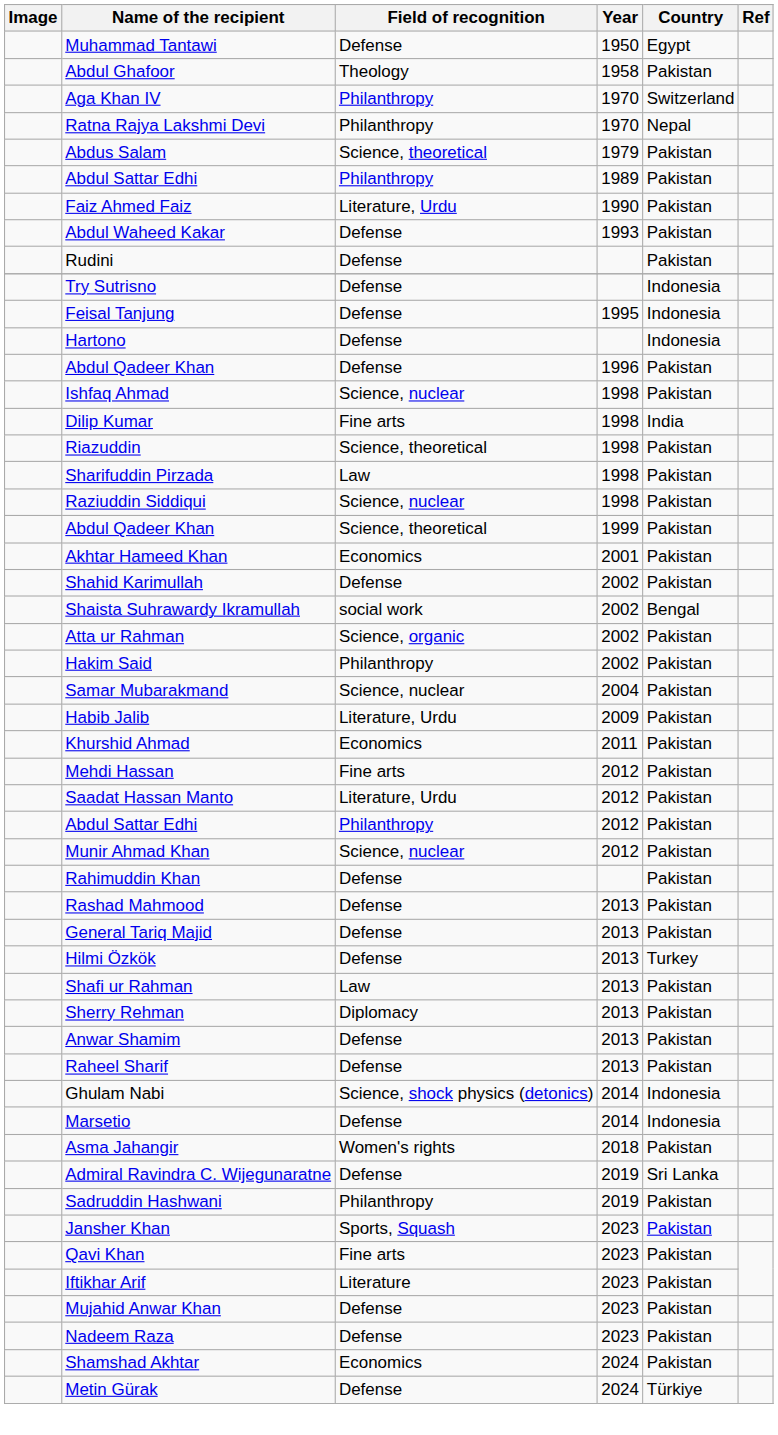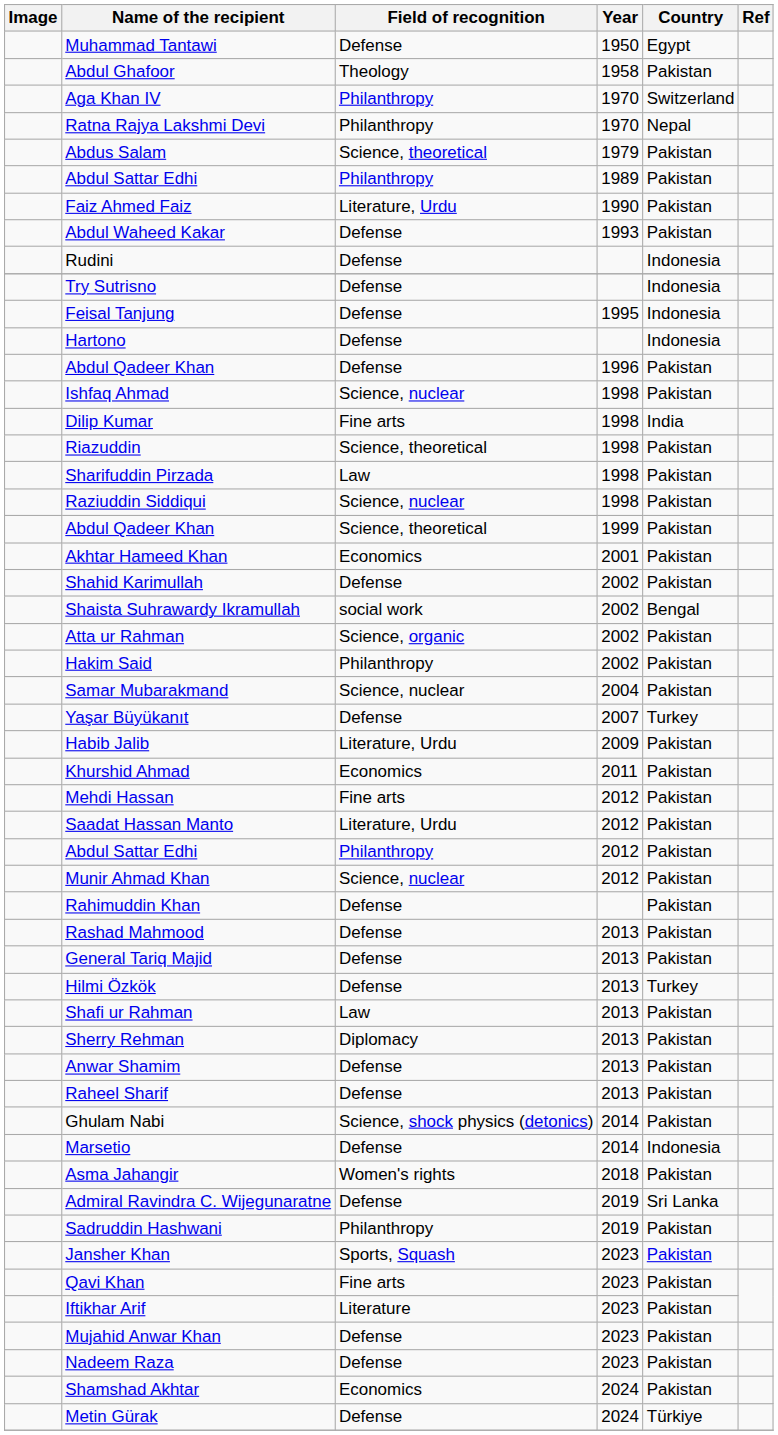 <table class="wikitable sortable">
 <tr>
 <th>Image</th>
 <th>Name of the recipient</th>
 <th>Field of recognition</th>
 <th align=center>Year</th>
 <th>Country</th>
 <th>Ref</th>
 </tr>
 <tr>
 <td></td>
 <td><a href='#'>Muhammad Tantawi</a></td>
 <td>Defense</td>
 <td>1950</td>
 <td>Egypt</td>
 <td></td>
 </tr>
 <tr>
 <td></td>
 <td><a href='#'>Abdul Ghafoor</a></td>
 <td>Theology</td>
 <td>1958</td>
 <td>Pakistan</td>
 <td></td>
 </tr>
 <tr>
 <td></td>
 <td><a href='#'>Aga Khan IV</a></td>
 <td><a href='#'>Philanthropy</a></td>
 <td>1970</td>
 <td>Switzerland</td>
 <td></td>
 </tr>
 <tr>
 <td></td>
 <td><a href='#'>Ratna Rajya Lakshmi Devi</a></td>
 <td>Philanthropy</td>
 <td>1970</td>
 <td>Nepal</td>
 <td></td>
 </tr>
 <tr>
 <td></td>
 <td><a href='#'>Abdus Salam</a></td>
 <td>Science, <a href='#'>theoretical</a></td>
 <td>1979</td>
 <td>Pakistan</td>
 <td></td>
 </tr>
 <tr>
 <td></td>
 <td><a href='#'>Abdul Sattar Edhi</a></td>
 <td><a href='#'>Philanthropy</a></td>
 <td>1989</td>
 <td>Pakistan</td>
 <td></td>
 </tr>
 <tr>
 <td></td>
 <td><a href='#'>Faiz Ahmed Faiz</a></td>
 <td>Literature, <a href='#'>Urdu</a></td>
 <td>1990</td>
 <td>Pakistan</td>
 <td></td>
 </tr>
 <tr>
 <td></td>
 <td><a href='#'>Abdul Waheed Kakar</a></td>
 <td>Defense</td>
 <td>1993</td>
 <td>Pakistan</td>
 <td></td>
 </tr>
 <tr>
 <td></td>
 <td>Rudini</td>
 <td>Defense</td>
 <td></td>
-<td>Pakistan</td>
+<td>Indonesia</td>
 <td></td>
 </tr>
 <tr>
 </tr>
 <tr>
 <td></td>
 <td><a href='#'>Try Sutrisno</a></td>
 <td>Defense</td>
 <td></td>
 <td>Indonesia</td>
 <td></td>
 </tr>
 <tr>
 <td></td>
 <td><a href='#'>Feisal Tanjung</a></td>
 <td>Defense</td>
 <td>1995</td>
 <td>Indonesia</td>
 <td></td>
 </tr>
 <tr>
 <td></td>
 <td><a href='#'>Hartono</a></td>
 <td>Defense</td>
 <td></td>
 <td>Indonesia</td>
 <td></td>
 </tr>
 <tr>
 <td></td>
 <td><a href='#'>Abdul Qadeer Khan</a></td>
 <td>Defense</td>
 <td>1996</td>
 <td>Pakistan</td>
 <td></td>
 </tr>
 <tr>
 <td></td>
 <td><a href='#'>Ishfaq Ahmad</a></td>
 <td>Science, <a href='#'>nuclear</a></td>
 <td>1998</td>
 <td>Pakistan</td>
 <td></td>
 </tr>
 <tr>
 <td></td>
 <td><a href='#'>Dilip Kumar</a></td>
 <td>Fine arts</td>
 <td>1998</td>
 <td>India</td>
 <td></td>
 </tr>
 <tr>
 <td></td>
 <td><a href='#'>Riazuddin</a></td>
 <td>Science, theoretical</td>
 <td>1998</td>
 <td>Pakistan</td>
 <td></td>
 </tr>
 <tr>
 <td></td>
 <td><a href='#'>Sharifuddin Pirzada</a></td>
 <td>Law</td>
 <td>1998</td>
 <td>Pakistan</td>
 <td></td>
 </tr>
 <tr>
 <td></td>
 <td><a href='#'>Raziuddin Siddiqui</a></td>
 <td>Science, <a href='#'>nuclear</a></td>
 <td>1998</td>
 <td>Pakistan</td>
 <td></td>
 </tr>
 <tr>
 <td></td>
 <td><a href='#'>Abdul Qadeer Khan</a></td>
 <td>Science, theoretical</td>
 <td>1999</td>
 <td>Pakistan</td>
 <td></td>
 </tr>
 <tr>
 <td></td>
 <td><a href='#'>Akhtar Hameed Khan</a></td>
 <td>Economics</td>
 <td>2001</td>
 <td>Pakistan</td>
 <td></td>
 </tr>
 <tr>
 <td></td>
 <td><a href='#'>Shahid Karimullah</a></td>
 <td>Defense</td>
 <td>2002</td>
 <td>Pakistan</td>
 <td></td>
 </tr>
 <tr>
 <td></td>
 <td><a href='#'>Shaista Suhrawardy Ikramullah</a></td>
 <td>social work</td>
 <td>2002</td>
 <td>Bengal</td>
 <td></td>
 </tr>
 <tr>
 <td></td>
 <td><a href='#'>Atta ur Rahman</a></td>
 <td>Science, <a href='#'>organic</a></td>
 <td>2002</td>
 <td>Pakistan</td>
 <td></td>
 </tr>
 <tr>
 <td></td>
 <td><a href='#'>Hakim Said</a></td>
 <td>Philanthropy</td>
 <td>2002</td>
 <td>Pakistan</td>
 <td></td>
 </tr>
 <tr>
 <td></td>
 <td><a href='#'>Samar Mubarakmand</a></td>
 <td>Science, nuclear</td>
 <td>2004</td>
 <td>Pakistan</td>
 <td></td>
 </tr>
 <tr>
 <td></td>
+<td><a href='#'>Yaşar Büyükanıt</a></td>
+<td>Defense</td>
+<td>2007</td>
+<td>Turkey</td>
+<td></td>
+</tr>
+<tr>
+<td></td>
 <td><a href='#'>Habib Jalib</a></td>
 <td>Literature, Urdu</td>
 <td>2009</td>
 <td>Pakistan</td>
 <td></td>
 </tr>
 <tr>
 <td></td>
 <td><a href='#'>Khurshid Ahmad</a></td>
 <td>Economics</td>
 <td>2011</td>
 <td>Pakistan</td>
 <td></td>
 </tr>
 <tr>
 <td></td>
 <td><a href='#'>Mehdi Hassan</a></td>
 <td>Fine arts</td>
 <td>2012</td>
 <td>Pakistan</td>
 <td></td>
 </tr>
 <tr>
 <td></td>
 <td><a href='#'>Saadat Hassan Manto</a></td>
 <td>Literature, Urdu</td>
 <td>2012</td>
 <td>Pakistan</td>
 <td></td>
 </tr>
 <tr>
 <td></td>
 <td><a href='#'>Abdul Sattar Edhi</a></td>
 <td><a href='#'>Philanthropy</a></td>
 <td>2012</td>
 <td>Pakistan</td>
 <td></td>
 </tr>
 <tr>
 <td></td>
 <td><a href='#'>Munir Ahmad Khan</a></td>
 <td>Science, <a href='#'>nuclear</a></td>
 <td>2012</td>
 <td>Pakistan</td>
 <td></td>
 </tr>
 <tr>
 <td></td>
 <td><a href='#'>Rahimuddin Khan</a></td>
 <td>Defense</td>
 <td></td>
 <td>Pakistan</td>
 <td></td>
 </tr>
 <tr>
 <td></td>
 <td><a href='#'>Rashad Mahmood</a></td>
 <td>Defense</td>
 <td>2013</td>
 <td>Pakistan</td>
 <td></td>
 </tr>
 <tr>
 <td></td>
 <td><a href='#'>General Tariq Majid</a></td>
 <td>Defense</td>
 <td>2013</td>
 <td>Pakistan</td>
 <td></td>
 </tr>
 <tr>
 <td></td>
 <td><a href='#'>Hilmi Özkök</a></td>
 <td>Defense</td>
 <td>2013</td>
 <td>Turkey</td>
 <td></td>
 </tr>
 <tr>
 <td></td>
 <td><a href='#'>Shafi ur Rahman</a></td>
 <td>Law</td>
 <td>2013</td>
 <td>Pakistan</td>
 <td></td>
 </tr>
 <tr>
 <td></td>
 <td><a href='#'>Sherry Rehman</a></td>
 <td>Diplomacy</td>
 <td>2013</td>
 <td>Pakistan</td>
 <td></td>
 </tr>
 <tr>
 <td></td>
 <td><a href='#'>Anwar Shamim</a></td>
 <td>Defense</td>
 <td>2013</td>
 <td>Pakistan</td>
 <td></td>
 </tr>
 <tr>
 <td></td>
 <td><a href='#'>Raheel Sharif</a></td>
 <td>Defense</td>
 <td>2013</td>
 <td>Pakistan</td>
 <td></td>
 </tr>
 <tr>
 <td></td>
 <td>Ghulam Nabi</td>
 <td>Science, <a href='#'>shock</a> physics (<a href='#'>detonics</a>)</td>
 <td>2014</td>
-<td>Indonesia</td>
+<td>Pakistan</td>
 <td></td>
 </tr>
 <tr>
 <td></td>
 <td><a href='#'>Marsetio</a></td>
 <td>Defense</td>
 <td>2014</td>
 <td>Indonesia</td>
 <td></td>
 </tr>
 <tr>
 <td></td>
 <td><a href='#'>Asma Jahangir</a></td>
 <td>Women's rights</td>
 <td>2018</td>
 <td>Pakistan</td>
 <td></td>
 </tr>
 <tr>
 <td></td>
 <td><a href='#'>Admiral Ravindra C. Wijegunaratne</a></td>
 <td>Defense</td>
 <td>2019</td>
 <td>Sri Lanka</td>
 <td></td>
 </tr>
 <tr>
 <td></td>
 <td><a href='#'>Sadruddin Hashwani</a></td>
 <td>Philanthropy</td>
 <td>2019</td>
 <td>Pakistan</td>
 <td></td>
 </tr>
 <tr>
 <td></td>
 <td><a href='#'>Jansher Khan</a></td>
 <td>Sports, <a href='#'>Squash</a></td>
 <td>2023</td>
 <td><a href='#'>Pakistan</a></td>
 <td></td>
 </tr>
 <tr>
 <td></td>
 <td><a href='#'>Qavi Khan</a></td>
 <td>Fine arts</td>
 <td>2023</td>
 <td>Pakistan</td>
 </tr>
 <tr>
 <td></td>
 <td><a href='#'>Iftikhar Arif</a></td>
 <td>Literature</td>
 <td>2023</td>
 <td>Pakistan</td>
 </tr>
 <tr>
 <td></td>
 <td><a href='#'>Mujahid Anwar Khan</a></td>
 <td>Defense</td>
 <td>2023</td>
 <td>Pakistan</td>
 <td></td>
 </tr>
 <tr>
 <td></td>
 <td><a href='#'>Nadeem Raza</a></td>
 <td>Defense</td>
 <td>2023</td>
 <td>Pakistan</td>
 <td></td>
 </tr>
 <tr>
 <td></td>
 <td><a href='#'>Shamshad Akhtar</a></td>
 <td>Economics</td>
 <td>2024</td>
 <td>Pakistan</td>
 <td></td>
 </tr>
 <tr>
 <td></td>
 <td><a href='#'>Metin Gürak</a></td>
 <td>Defense</td>
 <td>2024</td>
 <td>Türkiye</td>
 <td></td>
 </tr>
 <tr>
 </tr>
 </table>
